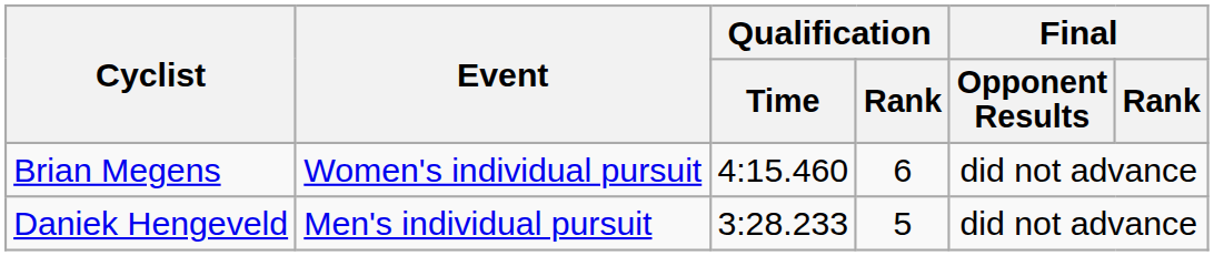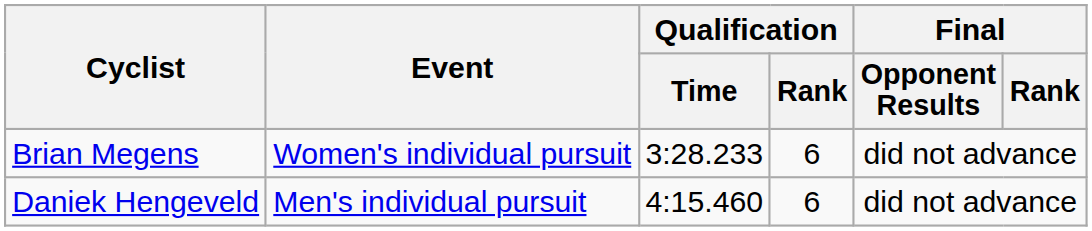 <table class="wikitable" style="font-size:90%">
 <tr>
 <th rowspan=2>Cyclist</th>
 <th rowspan=2>Event</th>
 <th colspan=2>Qualification</th>
 <th colspan=2>Final</th>
 </tr>
 <tr style="font-size:95%">
 <th>Time</th>
 <th>Rank</th>
 <th>Opponent<br>Results</th>
 <th>Rank</th>
 </tr>
 <tr align=center>
 <td align=left><a href='#'>Brian Megens</a></td>
 <td align=left><a href='#'>Women's individual pursuit</a></td>
-<td>4:15.460</td>
+<td>3:28.233</td>
 <td>6</td>
 <td colspan=2>did not advance</td>
 </tr>
 <tr align=center>
 <td align=left><a href='#'>Daniek Hengeveld</a></td>
 <td align=left><a href='#'>Men's individual pursuit</a></td>
-<td>3:28.233</td>
-<td>5</td>
+<td>4:15.460</td>
+<td>6</td>
 <td colspan=2>did not advance</td>
 </tr>
 </table>
